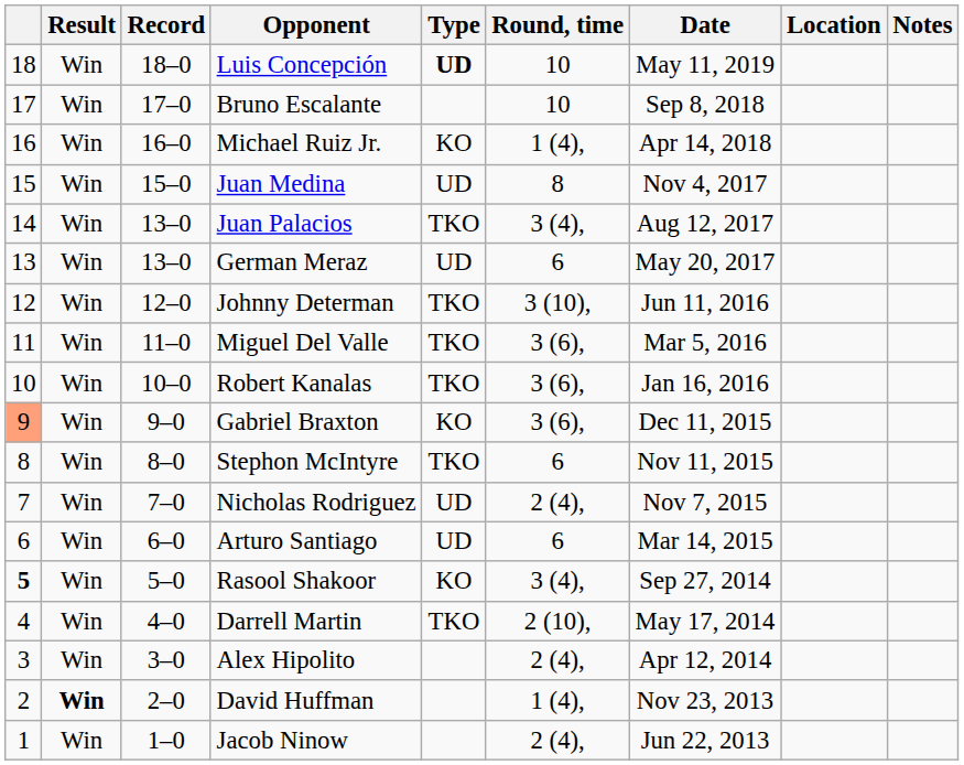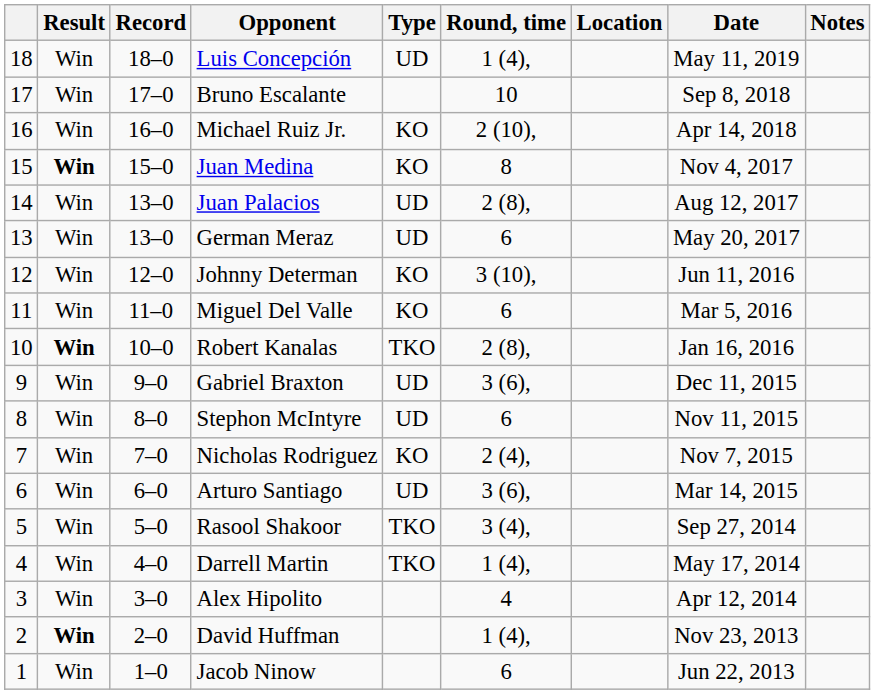 <table class="wikitable" style="text-align:center">
 <tr>
 <th></th>
 <th>Result</th>
 <th>Record</th>
 <th>Opponent</th>
 <th>Type</th>
 <th>Round, time</th>
+<th>Location</th>
 <th>Date</th>
-<th>Location</th>
 <th>Notes</th>
 </tr>
 <tr>
 <td>18</td>
 <td>Win</td>
 <td>18–0</td>
 <td style="text-align:left;"> <a href='#'>Luis Concepción</a></td>
-<td><strong>UD</strong></td>
-<td>10</td>
+<td>UD</td>
+<td>1 (4), </td>
+<td style="text-align:left;"> </td>
 <td>May 11, 2019</td>
-<td style="text-align:left;"> </td>
 <td style="text-align:left;"></td>
 </tr>
 <tr>
 <td>17</td>
 <td>Win</td>
 <td>17–0</td>
 <td style="text-align:left;"> Bruno Escalante</td>
 <td></td>
 <td>10</td>
+<td style="text-align:left;"> </td>
 <td>Sep 8, 2018</td>
-<td style="text-align:left;"> </td>
 <td style="text-align:left;"></td>
 </tr>
 <tr>
 <td>16</td>
 <td>Win</td>
 <td>16–0</td>
 <td style="text-align:left;"> Michael Ruiz Jr.</td>
 <td>KO</td>
-<td>1 (4), </td>
+<td>2 (10), </td>
+<td style="text-align:left;"> </td>
 <td>Apr 14, 2018</td>
-<td style="text-align:left;"> </td>
 <td style="text-align:left;"></td>
 </tr>
 <tr>
 <td>15</td>
-<td>Win</td>
+<td><strong>Win</strong></td>
 <td>15–0</td>
 <td style="text-align:left;"> <a href='#'>Juan Medina</a></td>
-<td>UD</td>
+<td>KO</td>
 <td>8</td>
+<td style="text-align:left;"> </td>
 <td>Nov 4, 2017</td>
-<td style="text-align:left;"> </td>
 <td></td>
 </tr>
 <tr>
 <td>14</td>
 <td>Win</td>
 <td>13–0</td>
 <td style="text-align:left;"> <a href='#'>Juan Palacios</a></td>
-<td>TKO</td>
-<td>3 (4), </td>
+<td>UD</td>
+<td>2 (8), </td>
+<td style="text-align:left;"> </td>
 <td>Aug 12, 2017</td>
-<td style="text-align:left;"> </td>
 <td></td>
 </tr>
 <tr>
 <td>13</td>
 <td>Win</td>
 <td>13–0</td>
 <td style="text-align:left;"> German Meraz</td>
 <td>UD</td>
 <td>6</td>
+<td style="text-align:left;"> </td>
 <td>May 20, 2017</td>
-<td style="text-align:left;"> </td>
 <td></td>
 </tr>
 <tr>
 <td>12</td>
 <td>Win</td>
 <td>12–0</td>
 <td style="text-align:left;"> Johnny Determan</td>
-<td>TKO</td>
+<td>KO</td>
 <td>3 (10), </td>
+<td style="text-align:left;"> </td>
 <td>Jun 11, 2016</td>
-<td style="text-align:left;"> </td>
 <td style="text-align:left;"></td>
 </tr>
 <tr>
 <td>11</td>
 <td>Win</td>
 <td>11–0</td>
 <td style="text-align:left;"> Miguel Del Valle</td>
-<td>TKO</td>
-<td>3 (6), </td>
+<td>KO</td>
+<td>6</td>
+<td style="text-align:left;"> </td>
 <td>Mar 5, 2016</td>
-<td style="text-align:left;"> </td>
 <td></td>
 </tr>
 <tr>
 <td>10</td>
-<td>Win</td>
+<td><strong>Win</strong></td>
 <td>10–0</td>
 <td style="text-align:left;"> Robert Kanalas</td>
 <td>TKO</td>
-<td>3 (6), </td>
+<td>2 (8), </td>
+<td style="text-align:left;"> </td>
 <td>Jan 16, 2016</td>
-<td style="text-align:left;"> </td>
 <td></td>
 </tr>
 <tr>
-<td style="background: lightsalmon;">9</td>
+<td>9</td>
 <td>Win</td>
 <td>9–0</td>
 <td style="text-align:left;"> Gabriel Braxton</td>
-<td>KO</td>
+<td>UD</td>
 <td>3 (6), </td>
+<td style="text-align:left;"> </td>
 <td>Dec 11, 2015</td>
-<td style="text-align:left;"> </td>
 <td></td>
 </tr>
 <tr>
 <td>8</td>
 <td>Win</td>
 <td>8–0</td>
 <td style="text-align:left;"> Stephon McIntyre</td>
-<td>TKO</td>
+<td>UD</td>
 <td>6</td>
+<td style="text-align:left;"> </td>
 <td>Nov 11, 2015</td>
-<td style="text-align:left;"> </td>
 <td></td>
 </tr>
 <tr>
 <td>7</td>
 <td>Win</td>
 <td>7–0</td>
 <td style="text-align:left;"> Nicholas Rodriguez</td>
-<td>UD</td>
+<td>KO</td>
 <td>2 (4), </td>
+<td style="text-align:left;"> </td>
 <td>Nov 7, 2015</td>
-<td style="text-align:left;"> </td>
 <td></td>
 </tr>
 <tr>
 <td>6</td>
 <td>Win</td>
 <td>6–0</td>
 <td style="text-align:left;"> Arturo Santiago</td>
 <td>UD</td>
-<td>6</td>
+<td>3 (6), </td>
+<td style="text-align:left;"> </td>
 <td>Mar 14, 2015</td>
-<td style="text-align:left;"> </td>
 <td></td>
 </tr>
 <tr>
-<td><strong>5</strong></td>
+<td>5</td>
 <td>Win</td>
 <td>5–0</td>
 <td style="text-align:left;"> Rasool Shakoor</td>
-<td>KO</td>
+<td>TKO</td>
 <td>3 (4), </td>
+<td style="text-align:left;"> </td>
 <td>Sep 27, 2014</td>
-<td style="text-align:left;"> </td>
 <td></td>
 </tr>
 <tr>
 <td>4</td>
 <td>Win</td>
 <td>4–0</td>
 <td style="text-align:left;"> Darrell Martin</td>
 <td>TKO</td>
-<td>2 (10), </td>
+<td>1 (4), </td>
+<td style="text-align:left;"> </td>
 <td>May 17, 2014</td>
-<td style="text-align:left;"> </td>
 <td></td>
 </tr>
 <tr>
 <td>3</td>
 <td>Win</td>
 <td>3–0</td>
 <td style="text-align:left;"> Alex Hipolito</td>
 <td></td>
-<td>2 (4), </td>
+<td>4</td>
+<td style="text-align:left;"> </td>
 <td>Apr 12, 2014</td>
-<td style="text-align:left;"> </td>
 <td></td>
 </tr>
 <tr>
 <td>2</td>
 <td><strong>Win</strong></td>
 <td>2–0</td>
 <td style="text-align:left;"> David Huffman</td>
 <td></td>
 <td>1 (4), </td>
+<td style="text-align:left;"> </td>
 <td>Nov 23, 2013</td>
-<td style="text-align:left;"> </td>
 <td></td>
 </tr>
 <tr>
 <td>1</td>
 <td>Win</td>
 <td>1–0</td>
 <td style="text-align:left;"> Jacob Ninow</td>
 <td></td>
-<td>2 (4), </td>
+<td>6</td>
+<td style="text-align:left;"> </td>
 <td>Jun 22, 2013</td>
-<td style="text-align:left;"> </td>
 <td></td>
 </tr>
 </table>
